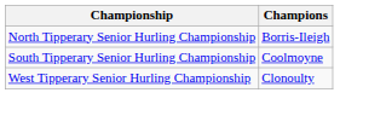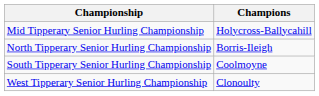 <table class=wikitable>
 <tr>
 <th>Championship</th>
 <th>Champions</th>
+</tr>
+<tr>
+<td><a href='#'>Mid Tipperary Senior Hurling Championship</a></td>
+<td><a href='#'>Holycross-Ballycahill</a></td>
 </tr>
 <tr>
 <td><a href='#'>North Tipperary Senior Hurling Championship</a></td>
 <td><a href='#'>Borris-Ileigh</a></td>
 </tr>
 <tr>
 <td><a href='#'>South Tipperary Senior Hurling Championship</a></td>
 <td><a href='#'>Coolmoyne</a></td>
 </tr>
 <tr>
 <td><a href='#'>West Tipperary Senior Hurling Championship</a></td>
 <td><a href='#'>Clonoulty</a></td>
 </tr>
 </table>
